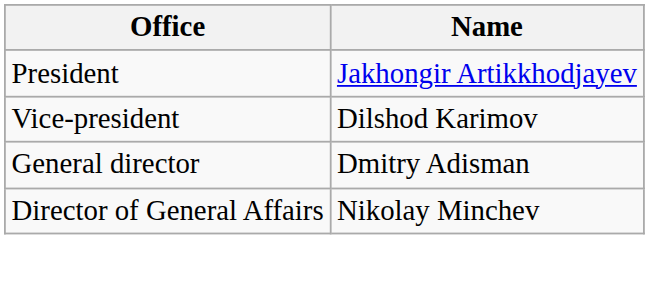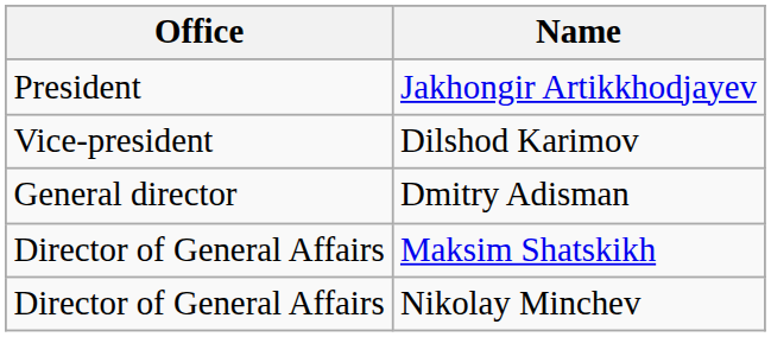 <table class="wikitable">
 <tr>
 <th>Office</th>
 <th>Name</th>
 </tr>
 <tr>
 <td>President</td>
 <td><a href='#'>Jakhongir Artikkhodjayev</a></td>
 </tr>
 <tr>
 <td>Vice-president</td>
 <td>Dilshod Karimov</td>
 </tr>
 <tr>
 <td>General director</td>
 <td>Dmitry Adisman</td>
 </tr>
 <tr>
 <td>Director of General Affairs</td>
+<td><a href='#'>Maksim Shatskikh</a></td>
+</tr>
+<tr>
+<td>Director of General Affairs</td>
 <td>Nikolay Minchev</td>
 </tr>
 </table>
